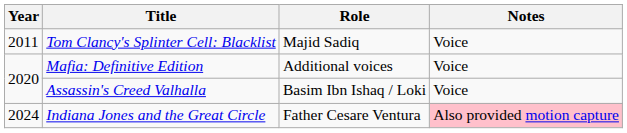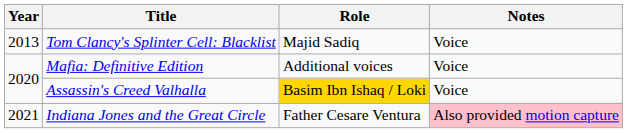 <table class="wikitable sortable">
 <tr>
 <th>Year</th>
 <th>Title</th>
 <th>Role</th>
 <th class="unsortable">Notes</th>
 </tr>
 <tr>
-<td>2011</td>
+<td>2013</td>
 <td><em><a href='#'>Tom Clancy's Splinter Cell: Blacklist</a></em></td>
 <td>Majid Sadiq</td>
 <td>Voice</td>
 </tr>
 <tr>
 <td rowspan=2>2020</td>
 <td><em><a href='#'>Mafia: Definitive Edition</a></em></td>
 <td>Additional voices</td>
 <td>Voice</td>
 </tr>
 <tr>
 <td><em><a href='#'>Assassin's Creed Valhalla</a></em></td>
-<td>Basim Ibn Ishaq / Loki</td>
+<td style="background: gold;">Basim Ibn Ishaq / Loki</td>
 <td>Voice</td>
 </tr>
 <tr>
-<td>2024</td>
+<td>2021</td>
 <td><em><a href='#'>Indiana Jones and the Great Circle</a></em></td>
 <td>Father Cesare Ventura</td>
 <td style="background: pink;">Also provided <a href='#'>motion capture</a></td>
 </tr>
 </table>
